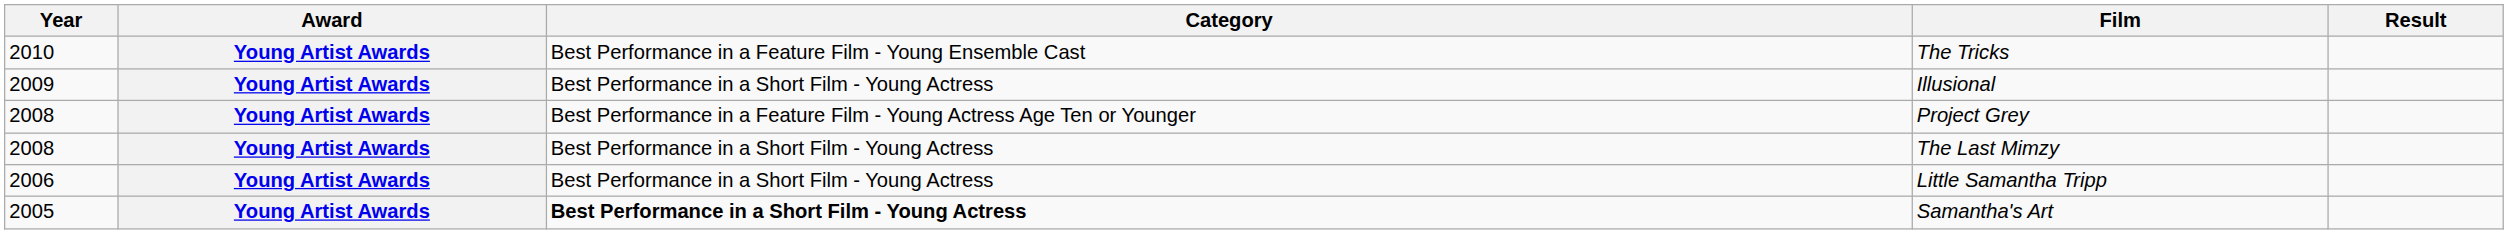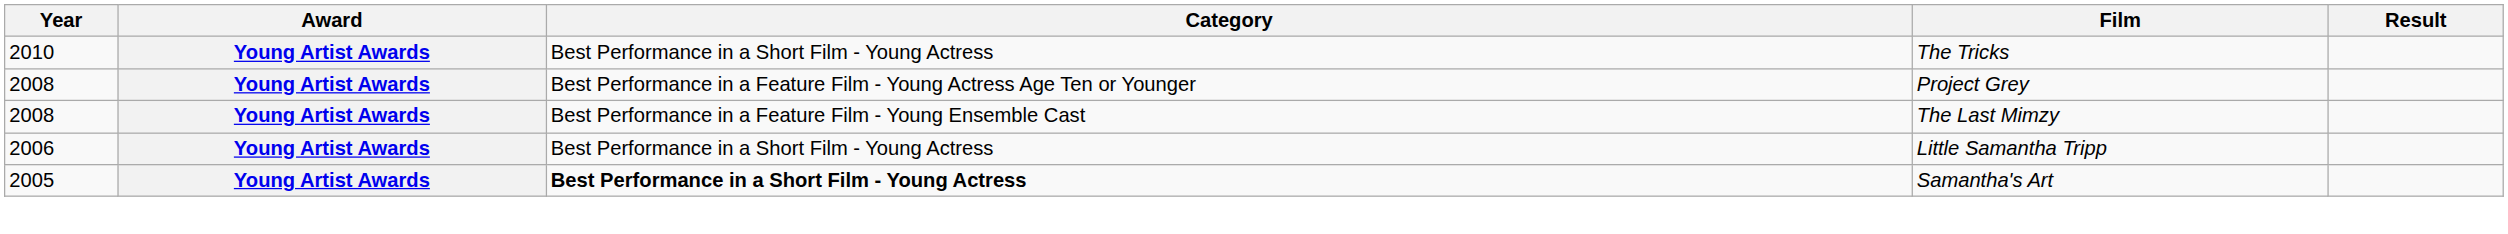 <table class="wikitable plainrowheaders" style="width: 100%;">
 <tr>
 <th scope="col">Year</th>
 <th scope="col">Award</th>
 <th scope="col">Category</th>
 <th scope="col">Film</th>
 <th scope="col" style="width: 7%;">Result</th>
 </tr>
 <tr>
 <td>2010</td>
 <th scope="row"><a href='#'>Young Artist Awards</a></th>
-<td>Best Performance in a Feature Film - Young Ensemble Cast</td>
+<td>Best Performance in a Short Film - Young Actress</td>
 <td><em>The Tricks</em></td>
-<td></td>
-</tr>
-<tr>
-<td>2009</td>
-<th scope="row"><a href='#'>Young Artist Awards</a></th>
-<td>Best Performance in a Short Film - Young Actress</td>
-<td><em>Illusional</em></td>
 <td></td>
 </tr>
 <tr>
 <td>2008</td>
 <th scope="row"><a href='#'>Young Artist Awards</a></th>
 <td>Best Performance in a Feature Film - Young Actress Age Ten or Younger</td>
 <td><em>Project Grey</em></td>
 <td></td>
 </tr>
 <tr>
 <td>2008</td>
 <th scope="row"><a href='#'>Young Artist Awards</a></th>
-<td>Best Performance in a Short Film - Young Actress</td>
+<td>Best Performance in a Feature Film - Young Ensemble Cast</td>
 <td><em>The Last Mimzy</em></td>
 <td></td>
 </tr>
 <tr>
 <td>2006</td>
 <th scope="row"><a href='#'>Young Artist Awards</a></th>
 <td>Best Performance in a Short Film - Young Actress</td>
 <td><em>Little Samantha Tripp</em></td>
 <td></td>
 </tr>
 <tr>
 <td>2005</td>
 <th scope="row"><a href='#'>Young Artist Awards</a></th>
 <td><strong>Best Performance in a Short Film - Young Actress</strong></td>
 <td><em>Samantha's Art</em></td>
 <td></td>
 </tr>
 </table>
